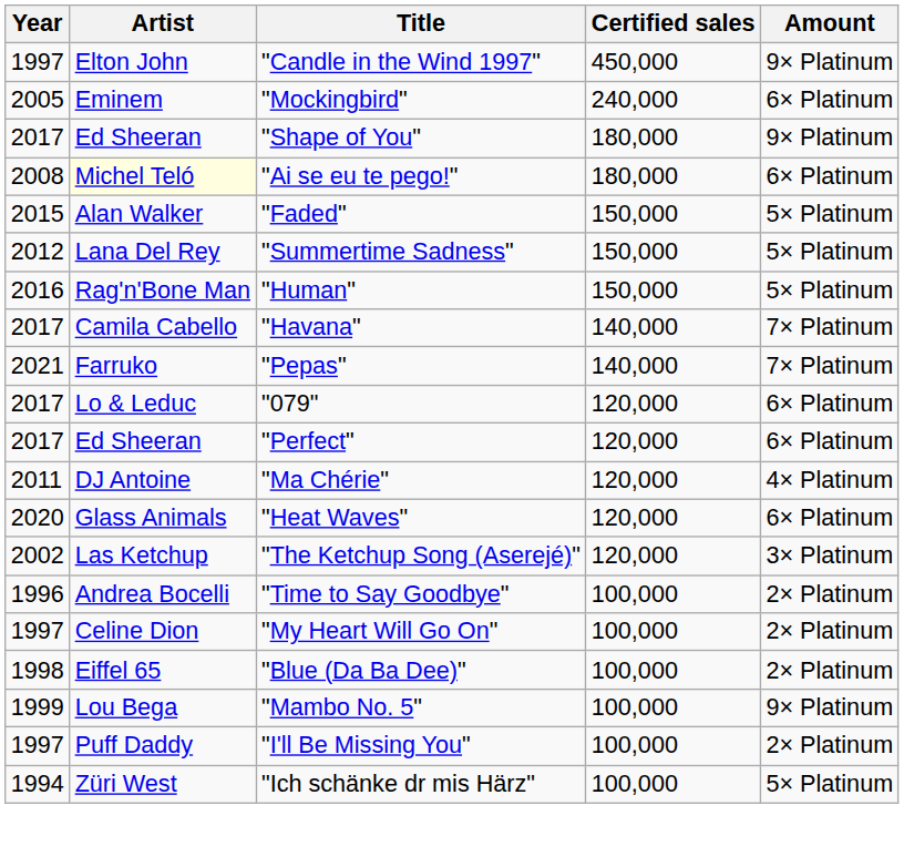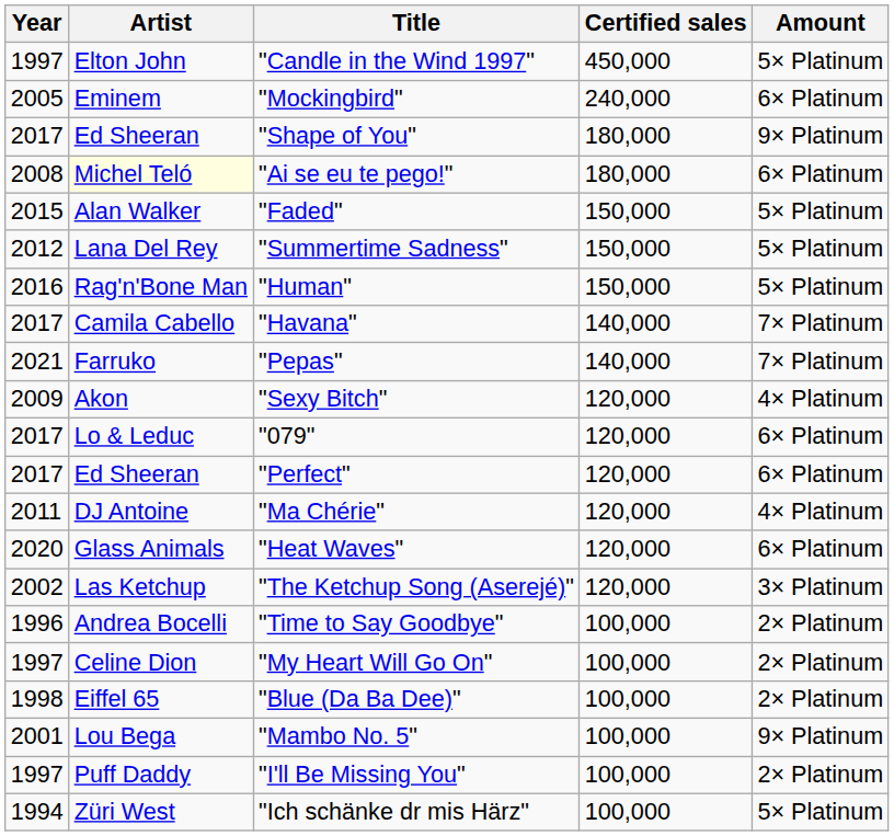 <table class="wikitable">
 <tr>
 <th>Year</th>
 <th>Artist</th>
 <th>Title</th>
 <th>Certified sales</th>
 <th>Amount</th>
 </tr>
 <tr>
 <td>1997</td>
 <td><a href='#'>Elton John</a></td>
 <td>"<a href='#'>Candle in the Wind 1997</a>"</td>
 <td>450,000</td>
-<td>9× Platinum</td>
+<td>5× Platinum </td>
 </tr>
 <tr>
 <td>2005</td>
 <td><a href='#'>Eminem</a></td>
 <td>"<a href='#'>Mockingbird</a>"</td>
 <td>240,000</td>
 <td>6× Platinum </td>
 </tr>
 <tr>
 <td>2017</td>
 <td><a href='#'>Ed Sheeran</a></td>
 <td>"<a href='#'>Shape of You</a>"</td>
 <td>180,000</td>
 <td>9× Platinum</td>
 </tr>
 <tr>
 <td>2008</td>
 <td style="background: lightyellow;"><a href='#'>Michel Teló</a></td>
 <td>"<a href='#'>Ai se eu te pego!</a>"</td>
 <td>180,000</td>
 <td>6× Platinum</td>
 </tr>
 <tr>
 <td>2015</td>
 <td><a href='#'>Alan Walker</a></td>
 <td>"<a href='#'>Faded</a>"</td>
 <td>150,000</td>
 <td>5× Platinum</td>
 </tr>
 <tr>
 <td>2012</td>
 <td><a href='#'>Lana Del Rey</a></td>
 <td>"<a href='#'>Summertime Sadness</a>"</td>
 <td>150,000</td>
 <td>5× Platinum</td>
 </tr>
 <tr>
 <td>2016</td>
 <td><a href='#'>Rag'n'Bone Man</a></td>
 <td>"<a href='#'>Human</a>"</td>
 <td>150,000</td>
 <td>5× Platinum </td>
 </tr>
 <tr>
 <td>2017</td>
 <td><a href='#'>Camila Cabello</a></td>
 <td>"<a href='#'>Havana</a>"</td>
 <td>140,000</td>
 <td>7× Platinum</td>
 </tr>
 <tr>
 <td>2021</td>
 <td><a href='#'>Farruko</a></td>
 <td>"<a href='#'>Pepas</a>"</td>
 <td>140,000</td>
 <td>7× Platinum</td>
 </tr>
 <tr>
+<td>2009</td>
+<td><a href='#'>Akon</a></td>
+<td>"<a href='#'>Sexy Bitch</a>"</td>
+<td>120,000</td>
+<td>4× Platinum</td>
+</tr>
+<tr>
 <td>2017</td>
 <td><a href='#'>Lo & Leduc</a></td>
 <td>"079"</td>
 <td>120,000</td>
 <td>6× Platinum</td>
 </tr>
 <tr>
 <td>2017</td>
 <td><a href='#'>Ed Sheeran</a></td>
 <td>"<a href='#'>Perfect</a>"</td>
 <td>120,000</td>
 <td>6× Platinum</td>
 </tr>
 <tr>
 <td>2011</td>
 <td><a href='#'>DJ Antoine</a></td>
 <td>"<a href='#'>Ma Chérie</a>"</td>
 <td>120,000</td>
 <td>4× Platinum</td>
 </tr>
 <tr>
 <td>2020</td>
 <td><a href='#'>Glass Animals</a></td>
 <td>"<a href='#'>Heat Waves</a>"</td>
 <td>120,000</td>
 <td>6× Platinum</td>
 </tr>
 <tr>
 <td>2002</td>
 <td><a href='#'>Las Ketchup</a></td>
 <td>"<a href='#'>The Ketchup Song (Aserejé)</a>"</td>
 <td>120,000</td>
 <td>3× Platinum</td>
 </tr>
 <tr>
 <td>1996</td>
 <td><a href='#'>Andrea Bocelli</a></td>
 <td>"<a href='#'>Time to Say Goodbye</a>"</td>
 <td>100,000</td>
 <td>2× Platinum</td>
 </tr>
 <tr>
 <td>1997</td>
 <td><a href='#'>Celine Dion</a></td>
 <td>"<a href='#'>My Heart Will Go On</a>"</td>
 <td>100,000</td>
 <td>2× Platinum</td>
 </tr>
 <tr>
 <td>1998</td>
 <td><a href='#'>Eiffel 65</a></td>
 <td>"<a href='#'>Blue (Da Ba Dee)</a>"</td>
 <td>100,000</td>
 <td>2× Platinum</td>
 </tr>
 <tr>
-<td>1999</td>
+<td>2001</td>
 <td><a href='#'>Lou Bega</a></td>
 <td>"<a href='#'>Mambo No. 5</a>"</td>
 <td>100,000</td>
 <td>9× Platinum</td>
 </tr>
 <tr>
 <td>1997</td>
 <td><a href='#'>Puff Daddy</a></td>
 <td>"<a href='#'>I'll Be Missing You</a>"</td>
 <td>100,000</td>
 <td>2× Platinum</td>
 </tr>
 <tr>
 <td>1994</td>
 <td><a href='#'>Züri West</a></td>
 <td>"Ich schänke dr mis Härz"</td>
 <td>100,000</td>
 <td>5× Platinum</td>
 </tr>
 </table>
